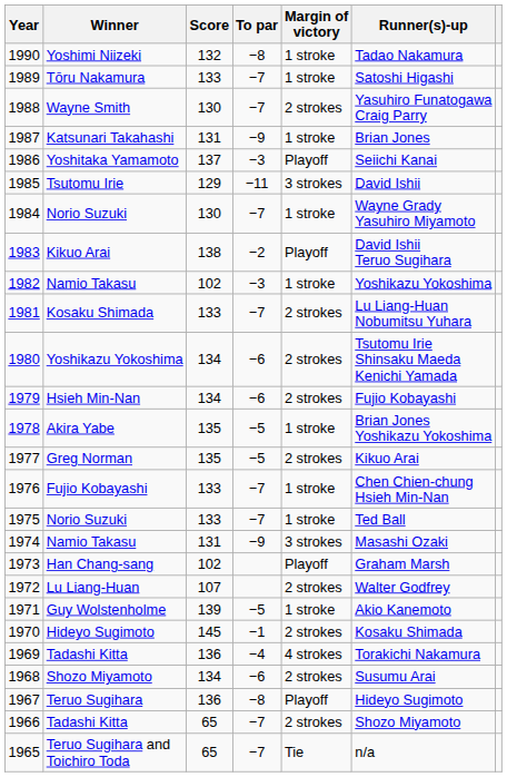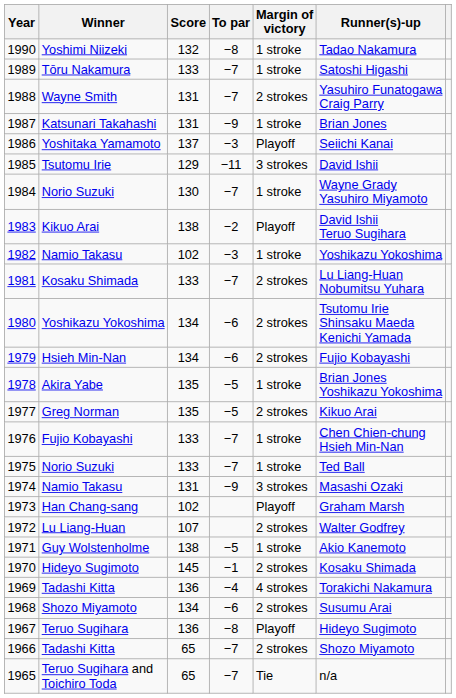 <table class=wikitable style="font-size:95%">
 <tr>
 <th>Year</th>
 <th>Winner</th>
 <th>Score</th>
 <th>To par</th>
 <th>Margin of<br>victory</th>
 <th>Runner(s)-up</th>
 <th></th>
 </tr>
 <tr>
 <td>1990</td>
 <td> <a href='#'>Yoshimi Niizeki</a></td>
 <td align=center>132</td>
 <td align=center>−8</td>
 <td>1 stroke</td>
 <td> <a href='#'>Tadao Nakamura</a></td>
 <td></td>
 </tr>
 <tr>
 <td>1989</td>
 <td> <a href='#'>Tōru Nakamura</a></td>
 <td align=center>133</td>
 <td align=center>−7</td>
 <td>1 stroke</td>
 <td> <a href='#'>Satoshi Higashi</a></td>
 <td></td>
 </tr>
 <tr>
 <td>1988</td>
 <td> <a href='#'>Wayne Smith</a></td>
-<td align=center>130</td>
+<td align=center>131</td>
 <td align=center>−7</td>
 <td>2 strokes</td>
 <td> <a href='#'>Yasuhiro Funatogawa</a><br> <a href='#'>Craig Parry</a></td>
 <td></td>
 </tr>
 <tr>
 <td>1987</td>
 <td> <a href='#'>Katsunari Takahashi</a></td>
 <td align=center>131</td>
 <td align=center>−9</td>
 <td>1 stroke</td>
 <td> <a href='#'>Brian Jones</a></td>
 <td></td>
 </tr>
 <tr>
 <td>1986</td>
 <td> <a href='#'>Yoshitaka Yamamoto</a></td>
 <td align=center>137</td>
 <td align=center>−3</td>
 <td>Playoff</td>
 <td> <a href='#'>Seiichi Kanai</a></td>
 <td></td>
 </tr>
 <tr>
 <td>1985</td>
 <td> <a href='#'>Tsutomu Irie</a></td>
 <td align=center>129</td>
 <td align=center>−11</td>
 <td>3 strokes</td>
 <td> <a href='#'>David Ishii</a></td>
 <td></td>
 </tr>
 <tr>
 <td>1984</td>
 <td> <a href='#'>Norio Suzuki</a></td>
 <td align=center>130</td>
 <td align=center>−7</td>
 <td>1 stroke</td>
 <td> <a href='#'>Wayne Grady</a><br> <a href='#'>Yasuhiro Miyamoto</a></td>
 <td></td>
 </tr>
 <tr>
 <td><a href='#'>1983</a></td>
 <td> <a href='#'>Kikuo Arai</a></td>
 <td align=center>138</td>
 <td align=center>−2</td>
 <td>Playoff</td>
 <td> <a href='#'>David Ishii</a><br> <a href='#'>Teruo Sugihara</a></td>
 <td></td>
 </tr>
 <tr>
 <td><a href='#'>1982</a></td>
 <td> <a href='#'>Namio Takasu</a></td>
 <td align=center>102</td>
 <td align=center>−3</td>
 <td>1 stroke</td>
 <td> <a href='#'>Yoshikazu Yokoshima</a></td>
 <td></td>
 </tr>
 <tr>
 <td><a href='#'>1981</a></td>
 <td> <a href='#'>Kosaku Shimada</a></td>
 <td align=center>133</td>
 <td align=center>−7</td>
 <td>2 strokes</td>
 <td> <a href='#'>Lu Liang-Huan</a><br> <a href='#'>Nobumitsu Yuhara</a></td>
 <td></td>
 </tr>
 <tr>
 <td><a href='#'>1980</a></td>
 <td> <a href='#'>Yoshikazu Yokoshima</a></td>
 <td align=center>134</td>
 <td align=center>−6</td>
 <td>2 strokes</td>
 <td> <a href='#'>Tsutomu Irie</a><br> <a href='#'>Shinsaku Maeda</a><br> <a href='#'>Kenichi Yamada</a></td>
 <td></td>
 </tr>
 <tr>
 <td><a href='#'>1979</a></td>
 <td> <a href='#'>Hsieh Min-Nan</a></td>
 <td align=center>134</td>
 <td align=center>−6</td>
 <td>2 strokes</td>
 <td> <a href='#'>Fujio Kobayashi</a></td>
 <td></td>
 </tr>
 <tr>
 <td><a href='#'>1978</a></td>
 <td> <a href='#'>Akira Yabe</a></td>
 <td align=center>135</td>
 <td align=center>−5</td>
 <td>1 stroke</td>
 <td> <a href='#'>Brian Jones</a><br> <a href='#'>Yoshikazu Yokoshima</a></td>
 <td></td>
 </tr>
 <tr>
 <td>1977</td>
 <td> <a href='#'>Greg Norman</a></td>
 <td align=center>135</td>
 <td align=center>−5</td>
 <td>2 strokes</td>
 <td> <a href='#'>Kikuo Arai</a></td>
 <td></td>
 </tr>
 <tr>
 <td>1976</td>
 <td> <a href='#'>Fujio Kobayashi</a></td>
 <td align=center>133</td>
 <td align=center>−7</td>
 <td>1 stroke</td>
 <td> <a href='#'>Chen Chien-chung</a><br> <a href='#'>Hsieh Min-Nan</a></td>
 <td></td>
 </tr>
 <tr>
 <td>1975</td>
 <td> <a href='#'>Norio Suzuki</a></td>
 <td align=center>133</td>
 <td align=center>−7</td>
 <td>1 stroke</td>
 <td> <a href='#'>Ted Ball</a></td>
 <td></td>
 </tr>
 <tr>
 <td>1974</td>
 <td> <a href='#'>Namio Takasu</a></td>
 <td align=center>131</td>
 <td align=center>−9</td>
 <td>3 strokes</td>
 <td> <a href='#'>Masashi Ozaki</a></td>
 <td></td>
 </tr>
 <tr>
 <td>1973</td>
 <td> <a href='#'>Han Chang-sang</a></td>
 <td align=center>102</td>
 <td align=center></td>
 <td>Playoff</td>
 <td> <a href='#'>Graham Marsh</a></td>
 <td></td>
 </tr>
 <tr>
 <td>1972</td>
 <td> <a href='#'>Lu Liang-Huan</a></td>
 <td align=center>107</td>
 <td align=center></td>
 <td>2 strokes</td>
 <td> <a href='#'>Walter Godfrey</a></td>
 <td></td>
 </tr>
 <tr>
 <td>1971</td>
 <td> <a href='#'>Guy Wolstenholme</a></td>
-<td align=center>139</td>
+<td align=center>138</td>
 <td align=center>−5</td>
 <td>1 stroke</td>
 <td> <a href='#'>Akio Kanemoto</a></td>
 <td></td>
 </tr>
 <tr>
 <td>1970</td>
 <td> <a href='#'>Hideyo Sugimoto</a></td>
 <td align=center>145</td>
 <td align=center>−1</td>
 <td>2 strokes</td>
 <td> <a href='#'>Kosaku Shimada</a></td>
 <td></td>
 </tr>
 <tr>
 <td>1969</td>
 <td> <a href='#'>Tadashi Kitta</a></td>
 <td align=center>136</td>
 <td align=center>−4</td>
 <td>4 strokes</td>
 <td> <a href='#'>Torakichi Nakamura</a></td>
 <td></td>
 </tr>
 <tr>
 <td>1968</td>
 <td> <a href='#'>Shozo Miyamoto</a></td>
 <td align=center>134</td>
 <td align=center>−6</td>
 <td>2 strokes</td>
 <td> <a href='#'>Susumu Arai</a></td>
 <td></td>
 </tr>
 <tr>
 <td>1967</td>
 <td> <a href='#'>Teruo Sugihara</a></td>
 <td align=center>136</td>
 <td align=center>−8</td>
 <td>Playoff</td>
 <td> <a href='#'>Hideyo Sugimoto</a></td>
 <td></td>
 </tr>
 <tr>
 <td>1966</td>
 <td> <a href='#'>Tadashi Kitta</a></td>
 <td align=center>65</td>
 <td align=center>−7</td>
 <td>2 strokes</td>
 <td> <a href='#'>Shozo Miyamoto</a></td>
 <td></td>
 </tr>
 <tr>
 <td>1965</td>
 <td> <a href='#'>Teruo Sugihara</a> and<br> <a href='#'>Toichiro Toda</a></td>
 <td align=center>65</td>
 <td align=center>−7</td>
 <td>Tie</td>
 <td>n/a</td>
 <td></td>
 </tr>
 </table>
